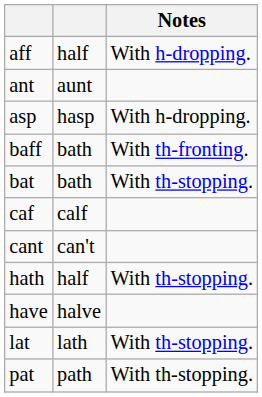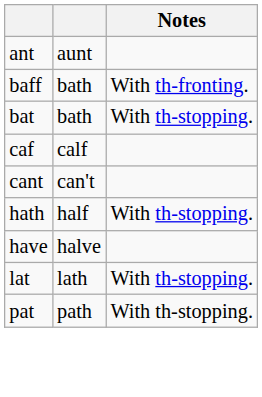 <table class="wikitable sortable mw-collapsible mw-collapsed">
 <tr>
 <th></th>
 <th></th>
 <th>Notes</th>
 </tr>
 <tr>
-<td>aff</td>
-<td>half</td>
-<td>With <a href='#'>h-dropping</a>.</td>
-</tr>
-<tr>
 <td>ant</td>
 <td>aunt</td>
 <td></td>
-</tr>
-<tr>
-<td>asp</td>
-<td>hasp</td>
-<td>With h-dropping.</td>
 </tr>
 <tr>
 <td>baff</td>
 <td>bath</td>
 <td>With <a href='#'>th-fronting</a>.</td>
 </tr>
 <tr>
 <td>bat</td>
 <td>bath</td>
 <td>With <a href='#'>th-stopping</a>.</td>
 </tr>
 <tr>
 <td>caf</td>
 <td>calf</td>
 <td></td>
 </tr>
 <tr>
 <td>cant</td>
 <td>can't</td>
 <td></td>
 </tr>
 <tr>
 <td>hath</td>
 <td>half</td>
 <td>With <a href='#'>th-stopping</a>.</td>
 </tr>
 <tr>
 <td>have</td>
 <td>halve</td>
 <td></td>
 </tr>
 <tr>
 <td>lat</td>
 <td>lath</td>
 <td>With <a href='#'>th-stopping</a>.</td>
 </tr>
 <tr>
 <td>pat</td>
 <td>path</td>
 <td>With th-stopping.</td>
 </tr>
 </table>
